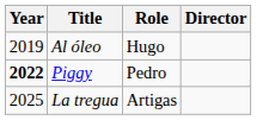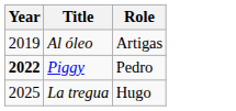 <table class="wikitable sortable">
 <tr>
 <th>Year</th>
 <th>Title</th>
 <th>Role</th>
-<th>Director</th>
 </tr>
 <tr>
 <td>2019</td>
 <td><em>Al óleo</em></td>
-<td>Hugo</td>
-<td></td>
+<td>Artigas</td>
 </tr>
 <tr>
 <td><strong>2022</strong></td>
 <td><em><a href='#'>Piggy</a></em></td>
 <td>Pedro</td>
-<td></td>
 </tr>
 <tr>
 <td>2025</td>
 <td><em>La tregua</em></td>
-<td>Artigas</td>
-<td></td>
+<td>Hugo</td>
 </tr>
 </table>
